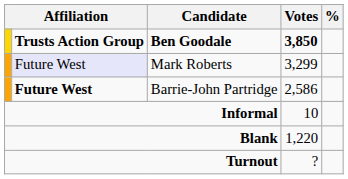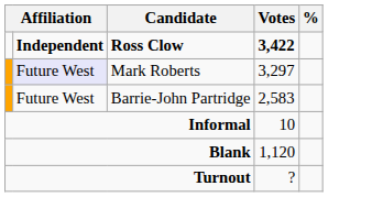 <table class="wikitable col4right col5right" style="font-size:90%">
 <tr>
 <th colspan="2">Affiliation</th>
 <th>Candidate</th>
 <th>Votes</th>
 <th>%</th>
 </tr>
 <tr>
-<td style="background:gold"></td>
-<td><strong>Trusts Action Group</strong></td>
-<td><strong>Ben Goodale</strong></td>
-<td><strong>3,850</strong></td>
+<td></td>
+<td><strong>Independent</strong></td>
+<td><strong>Ross Clow</strong></td>
+<td><strong>3,422</strong></td>
 <td></td>
 </tr>
 <tr>
 <td style="background:#ffa500"></td>
 <td style="background: lavender;">Future West</td>
 <td>Mark Roberts</td>
-<td>3,299</td>
+<td>3,297</td>
 <td></td>
 </tr>
 <tr>
 <td style="background:#ffa500"></td>
-<td><strong>Future West</strong></td>
+<td>Future West</td>
 <td>Barrie-John Partridge</td>
-<td>2,586</td>
+<td>2,583</td>
 <td></td>
 </tr>
 <tr>
 <td colspan="3" style="text-align:right"><strong>Informal</strong></td>
 <td style="text-align:right">10</td>
 <td style="text-align:right"></td>
 </tr>
 <tr>
 <td colspan="3" style="text-align:right"><strong>Blank</strong></td>
-<td style="text-align:right">1,220</td>
+<td style="text-align:right">1,120</td>
 <td style="text-align:right"></td>
 </tr>
 <tr>
 <td colspan="3" style="text-align:right"><strong>Turnout</strong></td>
 <td style="text-align:right">?</td>
 <td></td>
 </tr>
 </table>
